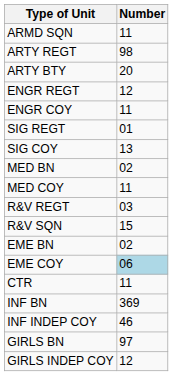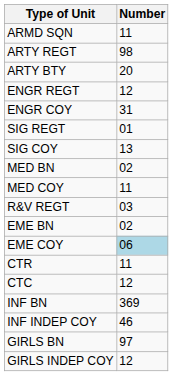 <table class="wikitable sortable">
 <tr>
 <th>Type of Unit</th>
 <th>Number</th>
 </tr>
 <tr>
 <td>ARMD SQN</td>
 <td>11</td>
 </tr>
 <tr>
 <td>ARTY REGT</td>
 <td>98</td>
 </tr>
 <tr>
 <td>ARTY BTY</td>
 <td>20</td>
 </tr>
 <tr>
 <td>ENGR REGT</td>
 <td>12</td>
 </tr>
 <tr>
 <td>ENGR COY</td>
-<td>11</td>
+<td>31</td>
 </tr>
 <tr>
 <td>SIG REGT</td>
 <td>01</td>
 </tr>
 <tr>
 <td>SIG COY</td>
 <td>13</td>
 </tr>
 <tr>
 <td>MED BN</td>
 <td>02</td>
 </tr>
 <tr>
 <td>MED COY</td>
 <td>11</td>
 </tr>
 <tr>
 <td>R&V REGT</td>
 <td>03</td>
 </tr>
 <tr>
-<td>R&V SQN</td>
-<td>15</td>
-</tr>
-<tr>
 <td>EME BN</td>
 <td>02</td>
 </tr>
 <tr>
 <td>EME COY</td>
 <td style="background: lightblue;">06</td>
 </tr>
 <tr>
 <td>CTR</td>
 <td>11</td>
+</tr>
+<tr>
+<td>CTC</td>
+<td>12</td>
 </tr>
 <tr>
 <td>INF BN</td>
 <td>369</td>
 </tr>
 <tr>
 <td>INF INDEP COY</td>
 <td>46</td>
 </tr>
 <tr>
 <td>GIRLS BN</td>
 <td>97</td>
 </tr>
 <tr>
 <td>GIRLS INDEP COY</td>
 <td>12</td>
 </tr>
 </table>
